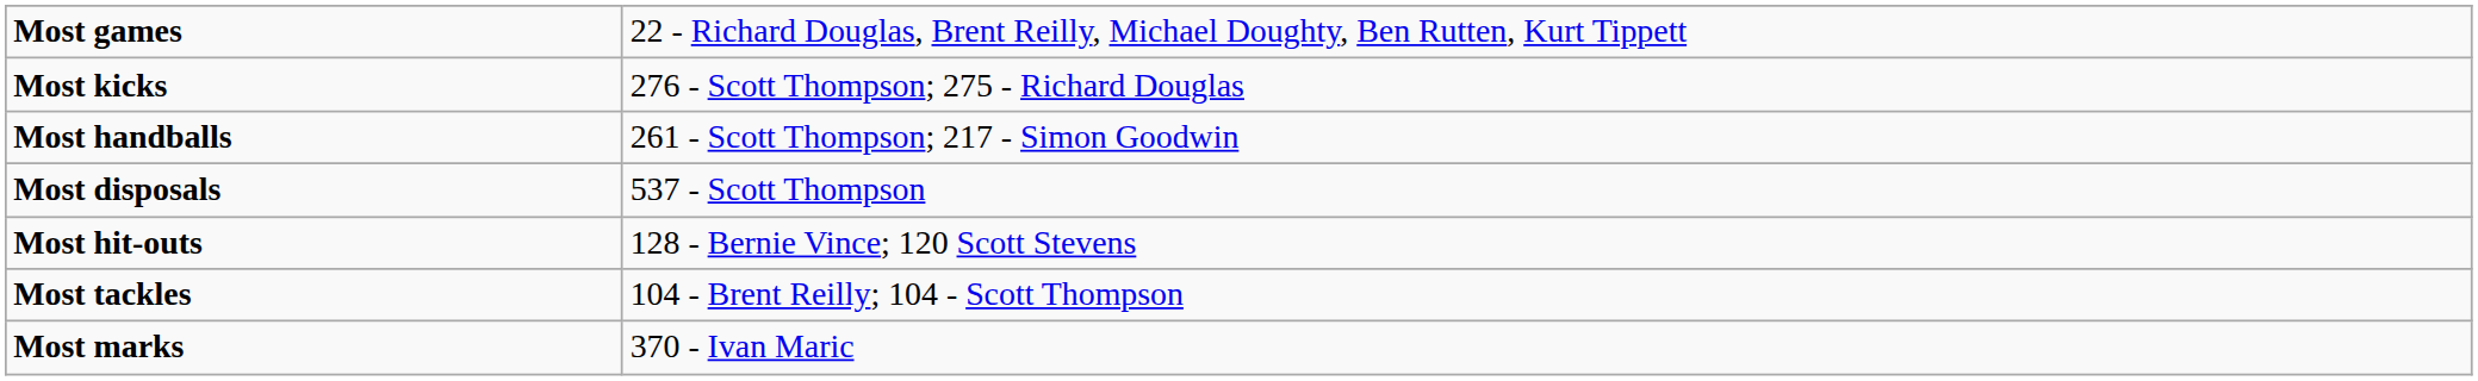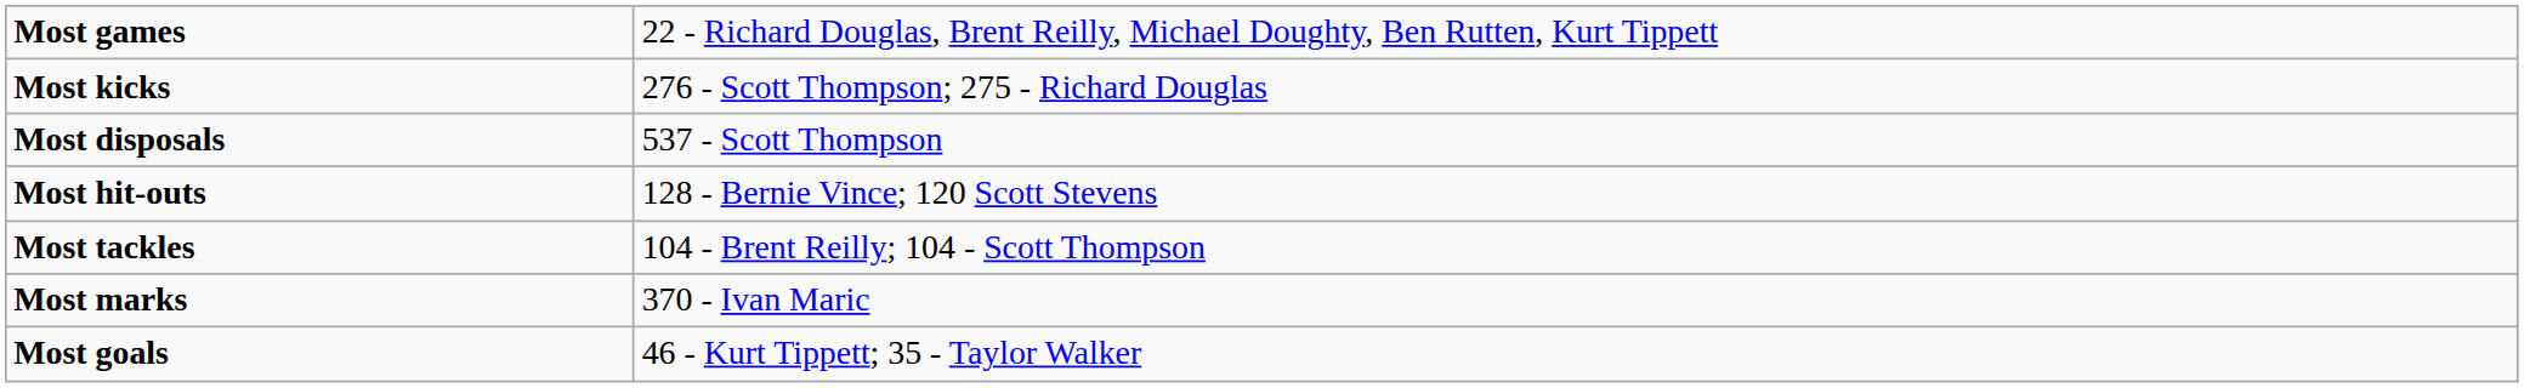 <table class="wikitable" style="width:60%;">
 <tr>
 <td style="width:25%;"><strong>Most games</strong></td>
 <td>22 - <a href='#'>Richard Douglas</a>, <a href='#'>Brent Reilly</a>, <a href='#'>Michael Doughty</a>, <a href='#'>Ben Rutten</a>, <a href='#'>Kurt Tippett</a></td>
 </tr>
 <tr>
 <td style="width:25%;"><strong>Most kicks</strong></td>
 <td>276 - <a href='#'>Scott Thompson</a>; 275 - <a href='#'>Richard Douglas</a></td>
-</tr>
-<tr>
-<td style="width:25%;"><strong>Most handballs</strong></td>
-<td>261 - <a href='#'>Scott Thompson</a>; 217 - <a href='#'>Simon Goodwin</a></td>
 </tr>
 <tr>
 <td style="width:25%;"><strong>Most disposals</strong></td>
 <td>537 - <a href='#'>Scott Thompson</a></td>
 </tr>
 <tr>
 <td style="width:25%;"><strong>Most hit-outs</strong></td>
 <td>128 - <a href='#'>Bernie Vince</a>; 120 <a href='#'>Scott Stevens</a></td>
 </tr>
 <tr>
 <td style="width:25%;"><strong>Most tackles</strong></td>
 <td>104 - <a href='#'>Brent Reilly</a>; 104 - <a href='#'>Scott Thompson</a></td>
 </tr>
 <tr>
 <td style="width:25%;"><strong>Most marks</strong></td>
 <td>370 - <a href='#'>Ivan Maric</a></td>
 </tr>
+<tr>
+<td style="width:25%;"><strong>Most goals</strong></td>
+<td>46 - <a href='#'>Kurt Tippett</a>; 35 - <a href='#'>Taylor Walker</a></td>
+</tr>
 </table>
